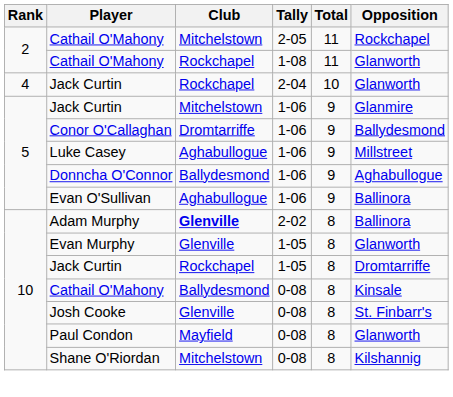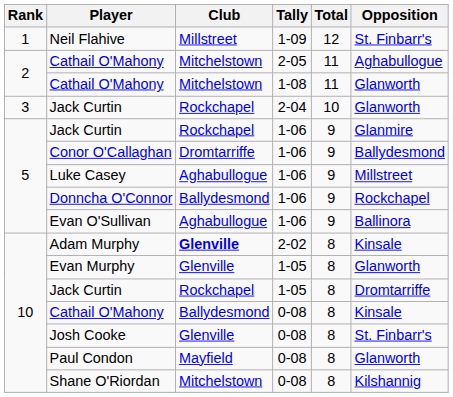 <table class="wikitable">
 <tr>
 <th>Rank</th>
 <th>Player</th>
 <th>Club</th>
 <th>Tally</th>
 <th>Total</th>
 <th>Opposition</th>
 </tr>
 <tr>
+<td rowspan="1" style="text-align:center;">1</td>
+<td>Neil Flahive</td>
+<td><a href='#'>Millstreet</a></td>
+<td align=center>1-09</td>
+<td align=center>12</td>
+<td><a href='#'>St. Finbarr's</a></td>
+</tr>
+<tr>
 <td rowspan="2" style="text-align:center;">2</td>
 <td><a href='#'>Cathail O'Mahony</a></td>
 <td><a href='#'>Mitchelstown</a></td>
 <td align=center>2-05</td>
 <td align=center>11</td>
-<td><a href='#'>Rockchapel</a></td>
+<td><a href='#'>Aghabullogue</a></td>
 </tr>
 <tr>
 <td><a href='#'>Cathail O'Mahony</a></td>
-<td><a href='#'>Rockchapel</a></td>
+<td><a href='#'>Mitchelstown</a></td>
 <td align=center>1-08</td>
 <td align=center>11</td>
 <td><a href='#'>Glanworth</a></td>
 </tr>
 <tr>
-<td rowspan="1" style="text-align:center;">4</td>
+<td rowspan="1" style="text-align:center;">3</td>
 <td>Jack Curtin</td>
 <td><a href='#'>Rockchapel</a></td>
 <td align=center>2-04</td>
 <td align=center>10</td>
 <td><a href='#'>Glanworth</a></td>
 </tr>
 <tr>
 <td rowspan="5" style="text-align:center;">5</td>
 <td>Jack Curtin</td>
-<td><a href='#'>Mitchelstown</a></td>
+<td><a href='#'>Rockchapel</a></td>
 <td align=center>1-06</td>
 <td align=center>9</td>
 <td><a href='#'>Glanmire</a></td>
 </tr>
 <tr>
 <td><a href='#'>Conor O'Callaghan</a></td>
 <td><a href='#'>Dromtarriffe</a></td>
 <td align=center>1-06</td>
 <td align=center>9</td>
 <td><a href='#'>Ballydesmond</a></td>
 </tr>
 <tr>
 <td>Luke Casey</td>
 <td><a href='#'>Aghabullogue</a></td>
 <td align=center>1-06</td>
 <td align=center>9</td>
 <td><a href='#'>Millstreet</a></td>
 </tr>
 <tr>
 <td><a href='#'>Donncha O'Connor</a></td>
 <td><a href='#'>Ballydesmond</a></td>
 <td align=center>1-06</td>
 <td align=center>9</td>
-<td><a href='#'>Aghabullogue</a></td>
+<td><a href='#'>Rockchapel</a></td>
 </tr>
 <tr>
 <td>Evan O'Sullivan</td>
 <td><a href='#'>Aghabullogue</a></td>
 <td align=center>1-06</td>
 <td align=center>9</td>
 <td><a href='#'>Ballinora</a></td>
 </tr>
 <tr>
 <td rowspan="7" style="text-align:center;">10</td>
 <td>Adam Murphy</td>
 <td><strong><a href='#'>Glenville</a></strong></td>
 <td align=center>2-02</td>
 <td align=center>8</td>
-<td><a href='#'>Ballinora</a></td>
+<td><a href='#'>Kinsale</a></td>
 </tr>
 <tr>
 <td>Evan Murphy</td>
 <td><a href='#'>Glenville</a></td>
 <td align=center>1-05</td>
 <td align=center>8</td>
 <td><a href='#'>Glanworth</a></td>
 </tr>
 <tr>
 <td>Jack Curtin</td>
 <td><a href='#'>Rockchapel</a></td>
 <td align=center>1-05</td>
 <td align=center>8</td>
 <td><a href='#'>Dromtarriffe</a></td>
 </tr>
 <tr>
 <td><a href='#'>Cathail O'Mahony</a></td>
 <td><a href='#'>Ballydesmond</a></td>
 <td align=center>0-08</td>
 <td align=center>8</td>
 <td><a href='#'>Kinsale</a></td>
 </tr>
 <tr>
 <td>Josh Cooke</td>
 <td><a href='#'>Glenville</a></td>
 <td align=center>0-08</td>
 <td align=center>8</td>
 <td><a href='#'>St. Finbarr's</a></td>
 </tr>
 <tr>
 <td>Paul Condon</td>
 <td><a href='#'>Mayfield</a></td>
 <td align=center>0-08</td>
 <td align=center>8</td>
 <td><a href='#'>Glanworth</a></td>
 </tr>
 <tr>
 <td>Shane O'Riordan</td>
 <td><a href='#'>Mitchelstown</a></td>
 <td align=center>0-08</td>
 <td align=center>8</td>
 <td><a href='#'>Kilshannig</a></td>
 </tr>
 </table>
